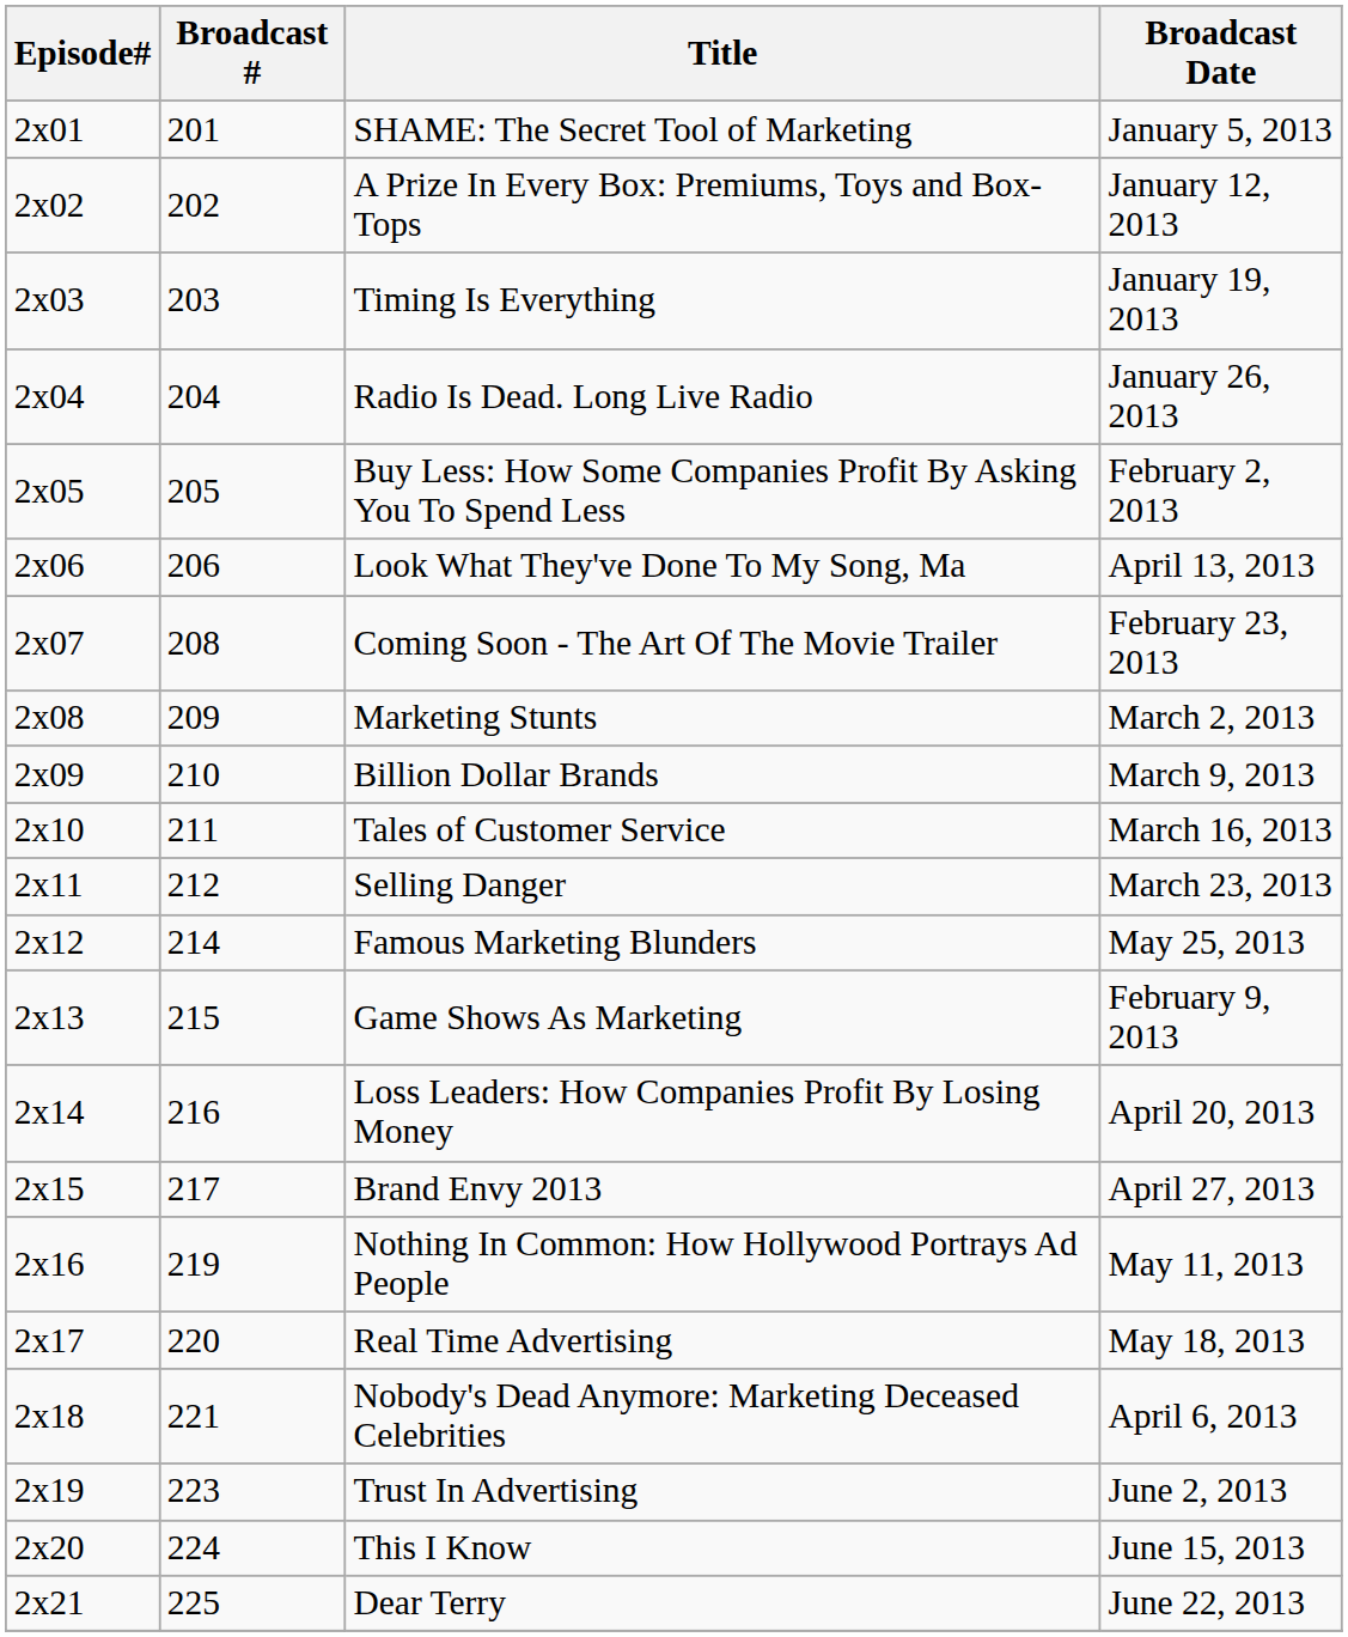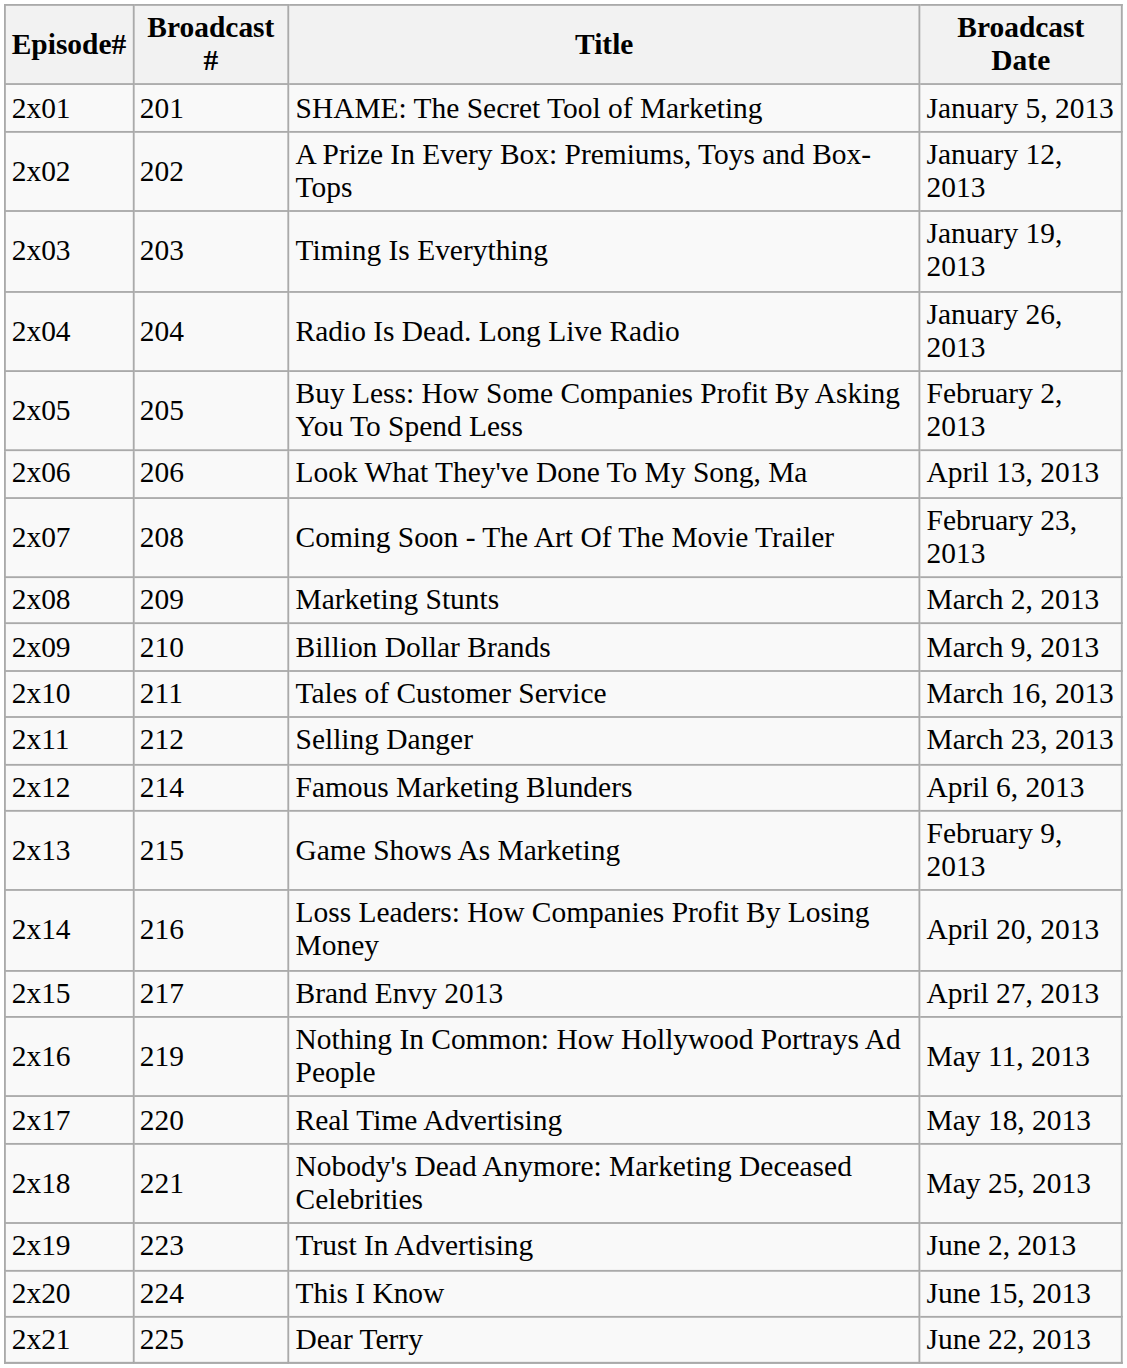 <table class="wikitable sortable">
 <tr>
 <th>Episode#</th>
 <th>Broadcast #</th>
 <th>Title</th>
 <th>Broadcast Date</th>
 </tr>
 <tr>
 <td>2x01</td>
 <td>201</td>
 <td>SHAME: The Secret Tool of Marketing</td>
 <td>January 5, 2013</td>
 </tr>
 <tr>
 <td>2x02</td>
 <td>202</td>
 <td>A Prize In Every Box: Premiums, Toys and Box-Tops</td>
 <td>January 12, 2013</td>
 </tr>
 <tr>
 <td>2x03</td>
 <td>203</td>
 <td>Timing Is Everything</td>
 <td>January 19, 2013</td>
 </tr>
 <tr>
 <td>2x04</td>
 <td>204</td>
 <td>Radio Is Dead. Long Live Radio</td>
 <td>January 26, 2013</td>
 </tr>
 <tr>
 <td>2x05</td>
 <td>205</td>
 <td>Buy Less: How Some Companies Profit By Asking You To Spend Less</td>
 <td>February 2, 2013</td>
 </tr>
 <tr>
 <td>2x06</td>
 <td>206</td>
 <td>Look What They've Done To My Song, Ma</td>
 <td>April 13, 2013</td>
 </tr>
 <tr>
 <td>2x07</td>
 <td>208</td>
 <td>Coming Soon - The Art Of The Movie Trailer</td>
 <td>February 23, 2013</td>
 </tr>
 <tr>
 <td>2x08</td>
 <td>209</td>
 <td>Marketing Stunts</td>
 <td>March 2, 2013</td>
 </tr>
 <tr>
 <td>2x09</td>
 <td>210</td>
 <td>Billion Dollar Brands</td>
 <td>March 9, 2013</td>
 </tr>
 <tr>
 <td>2x10</td>
 <td>211</td>
 <td>Tales of Customer Service</td>
 <td>March 16, 2013</td>
 </tr>
 <tr>
 <td>2x11</td>
 <td>212</td>
 <td>Selling Danger</td>
 <td>March 23, 2013</td>
 </tr>
 <tr>
 <td>2x12</td>
 <td>214</td>
 <td>Famous Marketing Blunders</td>
-<td>May 25, 2013</td>
+<td>April 6, 2013</td>
 </tr>
 <tr>
 <td>2x13</td>
 <td>215</td>
 <td>Game Shows As Marketing</td>
 <td>February 9, 2013</td>
 </tr>
 <tr>
 <td>2x14</td>
 <td>216</td>
 <td>Loss Leaders: How Companies Profit By Losing Money</td>
 <td>April 20, 2013</td>
 </tr>
 <tr>
 <td>2x15</td>
 <td>217</td>
 <td>Brand Envy 2013</td>
 <td>April 27, 2013</td>
 </tr>
 <tr>
 <td>2x16</td>
 <td>219</td>
 <td>Nothing In Common: How Hollywood Portrays Ad People</td>
 <td>May 11, 2013</td>
 </tr>
 <tr>
 <td>2x17</td>
 <td>220</td>
 <td>Real Time Advertising</td>
 <td>May 18, 2013</td>
 </tr>
 <tr>
 <td>2x18</td>
 <td>221</td>
 <td>Nobody's Dead Anymore: Marketing Deceased Celebrities</td>
-<td>April 6, 2013</td>
+<td>May 25, 2013</td>
 </tr>
 <tr>
 <td>2x19</td>
 <td>223</td>
 <td>Trust In Advertising</td>
 <td>June 2, 2013</td>
 </tr>
 <tr>
 <td>2x20</td>
 <td>224</td>
 <td>This I Know</td>
 <td>June 15, 2013</td>
 </tr>
 <tr>
 <td>2x21</td>
 <td>225</td>
 <td>Dear Terry</td>
 <td>June 22, 2013</td>
 </tr>
 <tr>
 </tr>
 </table>
